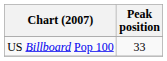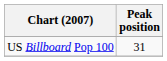 <table class="wikitable sortable">
 <tr>
 <th>Chart (2007)</th>
 <th>Peak<br>position</th>
 </tr>
 <tr>
 </tr>
 <tr>
 </tr>
 <tr>
 <td>US <em><a href='#'>Billboard</a></em> <a href='#'>Pop 100</a></td>
-<td align="center">33</td>
+<td align="center">31</td>
 </tr>
 <tr>
 </tr>
 </table>
